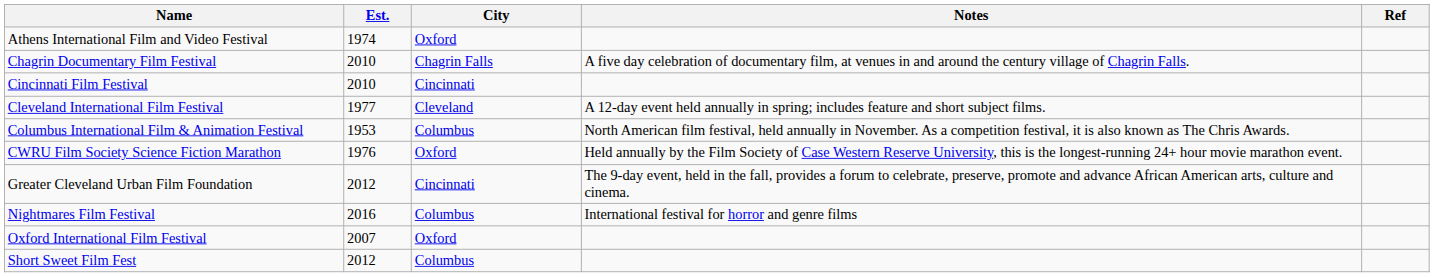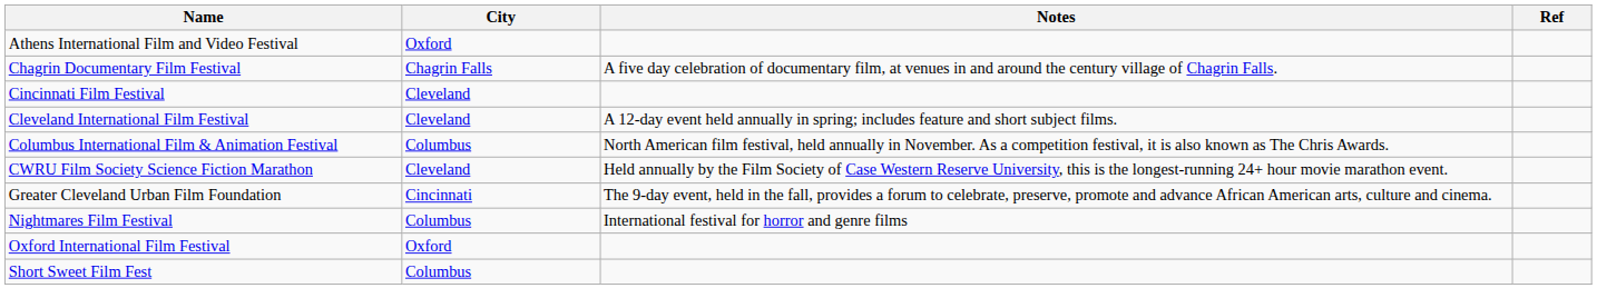 <table class="wikitable sortable" width=100%>
 <tr>
 <th style="width:20%;">Name</th>
-<th style="width:4%;"><a href='#'>Est.</a></th>
 <th style="width:10%;">City</th>
 <th style="width:46%;">Notes</th>
 <th style="width:4%;">Ref</th>
 </tr>
 <tr>
 <td>Athens International Film and Video Festival</td>
-<td>1974</td>
 <td><a href='#'>Oxford</a></td>
 <td></td>
 <td></td>
 </tr>
 <tr>
 <td><a href='#'>Chagrin Documentary Film Festival</a></td>
-<td>2010</td>
 <td><a href='#'>Chagrin Falls</a></td>
 <td>A five day celebration of documentary film, at venues in and around the century village of <a href='#'>Chagrin Falls</a>.</td>
 <td></td>
 </tr>
 <tr>
 <td><a href='#'>Cincinnati Film Festival</a></td>
-<td>2010</td>
-<td><a href='#'>Cincinnati</a></td>
+<td><a href='#'>Cleveland</a></td>
 <td></td>
 <td></td>
 </tr>
 <tr>
 <td><a href='#'>Cleveland International Film Festival</a></td>
-<td>1977</td>
 <td><a href='#'>Cleveland</a></td>
 <td>A 12-day event held annually in spring; includes feature and short subject films.</td>
 <td></td>
 </tr>
 <tr>
 <td><a href='#'>Columbus International Film & Animation Festival</a></td>
-<td>1953</td>
 <td><a href='#'>Columbus</a></td>
 <td>North American film festival, held annually in November. As a competition festival, it is also known as The Chris Awards.</td>
 <td></td>
 </tr>
 <tr>
 <td><a href='#'>CWRU Film Society Science Fiction Marathon</a></td>
-<td>1976</td>
-<td><a href='#'>Oxford</a></td>
+<td><a href='#'>Cleveland</a></td>
 <td>Held annually by the Film Society of <a href='#'>Case Western Reserve University</a>, this is the longest-running 24+ hour movie marathon event.</td>
 <td></td>
 </tr>
 <tr>
 <td>Greater Cleveland Urban Film Foundation</td>
-<td>2012</td>
 <td><a href='#'>Cincinnati</a></td>
 <td>The 9-day event, held in the fall, provides a forum to celebrate, preserve, promote and advance African American arts, culture and cinema.</td>
 <td></td>
 </tr>
 <tr>
 <td><a href='#'>Nightmares Film Festival</a></td>
-<td>2016</td>
 <td><a href='#'>Columbus</a></td>
 <td>International festival for <a href='#'>horror</a> and genre films</td>
 <td></td>
 </tr>
 <tr>
 <td><a href='#'>Oxford International Film Festival</a></td>
-<td>2007</td>
 <td><a href='#'>Oxford</a></td>
 <td></td>
 <td></td>
 </tr>
 <tr>
 <td><a href='#'>Short Sweet Film Fest</a></td>
-<td>2012</td>
 <td><a href='#'>Columbus</a></td>
 <td></td>
 <td></td>
 </tr>
 </table>
